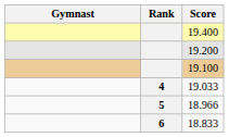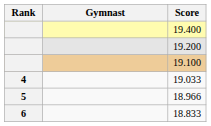 <table class="wikitable sortable" style="text-align:center; font-size:95%">
 <tr>
+<th scope="col" style="width:50px;">Rank</th>
 <th scope="col" style="width:180px;">Gymnast</th>
-<th scope="col" style="width:50px;">Rank</th>
 <th scope="col" style="width:50px;">Score</th>
 </tr>
 <tr style="background:#fffcaf;">
+<th scope=row style="text-align:center"></th>
 <td style="text-align:left;"></td>
-<th scope=row style="text-align:center"></th>
 <td>19.400</td>
 </tr>
 <tr style="background:#e5e5e5;">
+<th scope=row style="text-align:center"></th>
 <td style="text-align:left;"></td>
-<th scope=row style="text-align:center"></th>
 <td>19.200</td>
 </tr>
 <tr style="background:#ec9;">
+<th scope=row style="text-align:center"></th>
 <td style="text-align:left;"></td>
-<th scope=row style="text-align:center"></th>
 <td>19.100</td>
 </tr>
 <tr>
+<th scope=row style="text-align:center">4</th>
 <td style="text-align:left;"></td>
-<th scope=row style="text-align:center">4</th>
 <td>19.033</td>
 </tr>
 <tr>
+<th scope=row style="text-align:center">5</th>
 <td style="text-align:left;"></td>
-<th scope=row style="text-align:center">5</th>
 <td>18.966</td>
 </tr>
 <tr>
+<th scope=row style="text-align:center">6</th>
 <td style="text-align:left;"></td>
-<th scope=row style="text-align:center">6</th>
 <td>18.833</td>
 </tr>
 </table>
